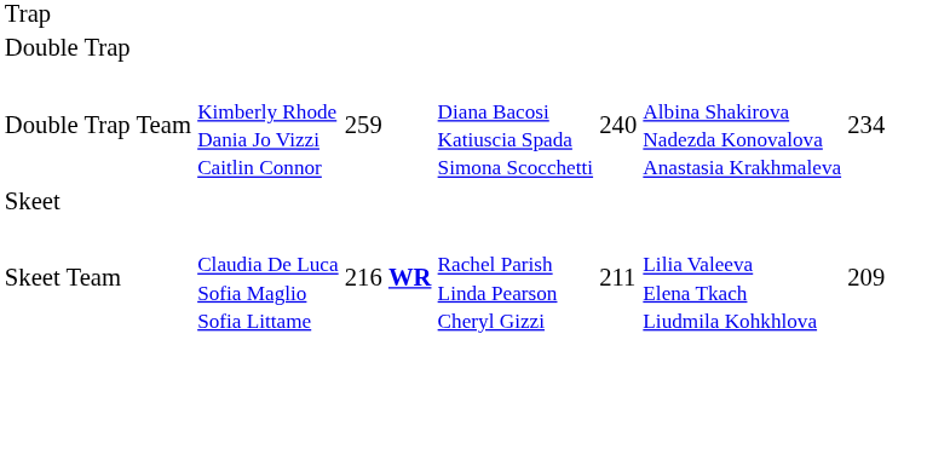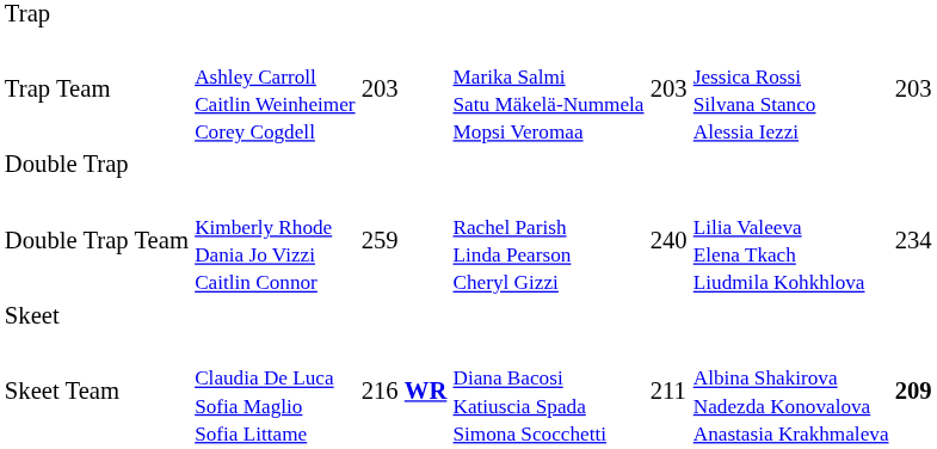 <table>
 <tr>
 <td>Trap</td>
 <td colspan=2></td>
 <td colspan=2></td>
 <td colspan=2></td>
+</tr>
+<tr>
+<td>Trap Team</td>
+<td><br><small><a href='#'>Ashley Carroll</a><br><a href='#'>Caitlin Weinheimer</a><br><a href='#'>Corey Cogdell</a></small></td>
+<td>203</td>
+<td><br><small><a href='#'>Marika Salmi</a><br><a href='#'>Satu Mäkelä-Nummela</a><br><a href='#'>Mopsi Veromaa</a></small></td>
+<td>203</td>
+<td><br><small><a href='#'>Jessica Rossi</a><br><a href='#'>Silvana Stanco</a><br><a href='#'>Alessia Iezzi</a></small></td>
+<td>203</td>
 </tr>
 <tr>
 <td>Double Trap<strong></strong></td>
 <td colspan=2></td>
 <td colspan=2></td>
 <td colspan=2></td>
 </tr>
 <tr>
 <td>Double Trap Team<strong></strong></td>
 <td><br><small><a href='#'>Kimberly Rhode</a><br><a href='#'>Dania Jo Vizzi</a><br><a href='#'>Caitlin Connor</a></small></td>
 <td>259</td>
-<td><br><small><a href='#'>Diana Bacosi</a><br><a href='#'>Katiuscia Spada</a><br><a href='#'>Simona Scocchetti</a></small></td>
+<td><br><small><a href='#'>Rachel Parish</a><br><a href='#'>Linda Pearson</a><br><a href='#'>Cheryl Gizzi</a></small></td>
 <td>240</td>
-<td><br><small><a href='#'>Albina Shakirova</a><br><a href='#'>Nadezda Konovalova</a><br><a href='#'>Anastasia Krakhmaleva</a></small></td>
+<td><br><small><a href='#'>Lilia Valeeva</a><br><a href='#'>Elena Tkach</a><br><a href='#'>Liudmila Kohkhlova</a></small></td>
 <td>234</td>
 </tr>
 <tr>
 <td>Skeet</td>
 <td colspan=2></td>
 <td colspan=2></td>
 <td colspan=2></td>
 </tr>
 <tr>
 <td>Skeet Team</td>
 <td><br><small><a href='#'>Claudia De Luca</a><br><a href='#'>Sofia Maglio</a><br><a href='#'>Sofia Littame</a></small></td>
 <td>216 <strong><a href='#'>WR</a></strong></td>
-<td><br><small><a href='#'>Rachel Parish</a><br><a href='#'>Linda Pearson</a><br><a href='#'>Cheryl Gizzi</a></small></td>
+<td><br><small><a href='#'>Diana Bacosi</a><br><a href='#'>Katiuscia Spada</a><br><a href='#'>Simona Scocchetti</a></small></td>
 <td>211</td>
-<td><br><small><a href='#'>Lilia Valeeva</a><br><a href='#'>Elena Tkach</a><br><a href='#'>Liudmila Kohkhlova</a></small></td>
-<td>209</td>
+<td><br><small><a href='#'>Albina Shakirova</a><br><a href='#'>Nadezda Konovalova</a><br><a href='#'>Anastasia Krakhmaleva</a></small></td>
+<td><strong>209</strong></td>
 </tr>
 </table>
